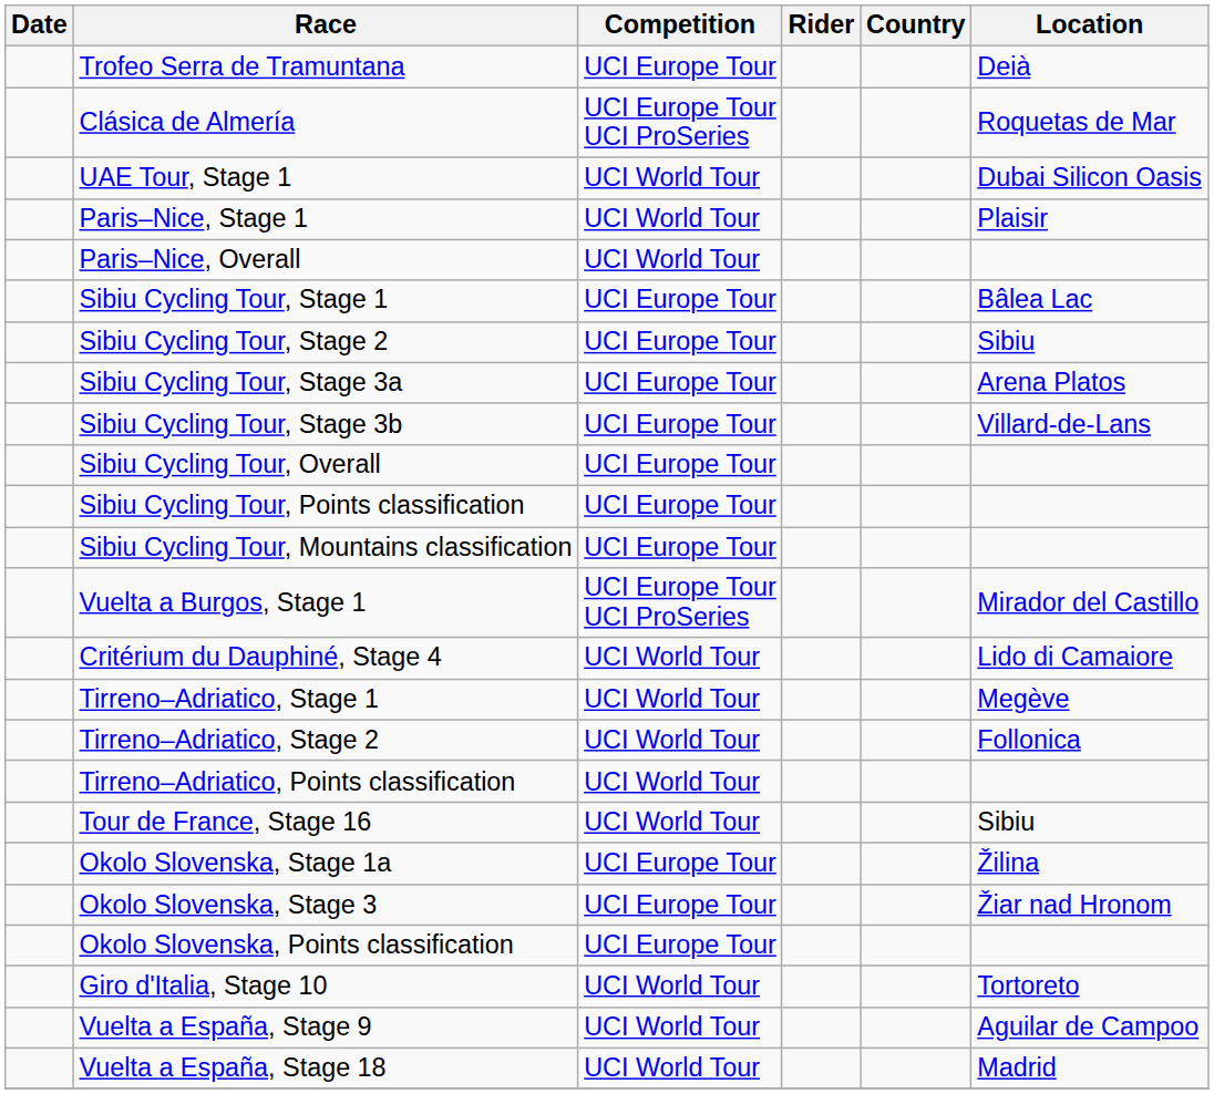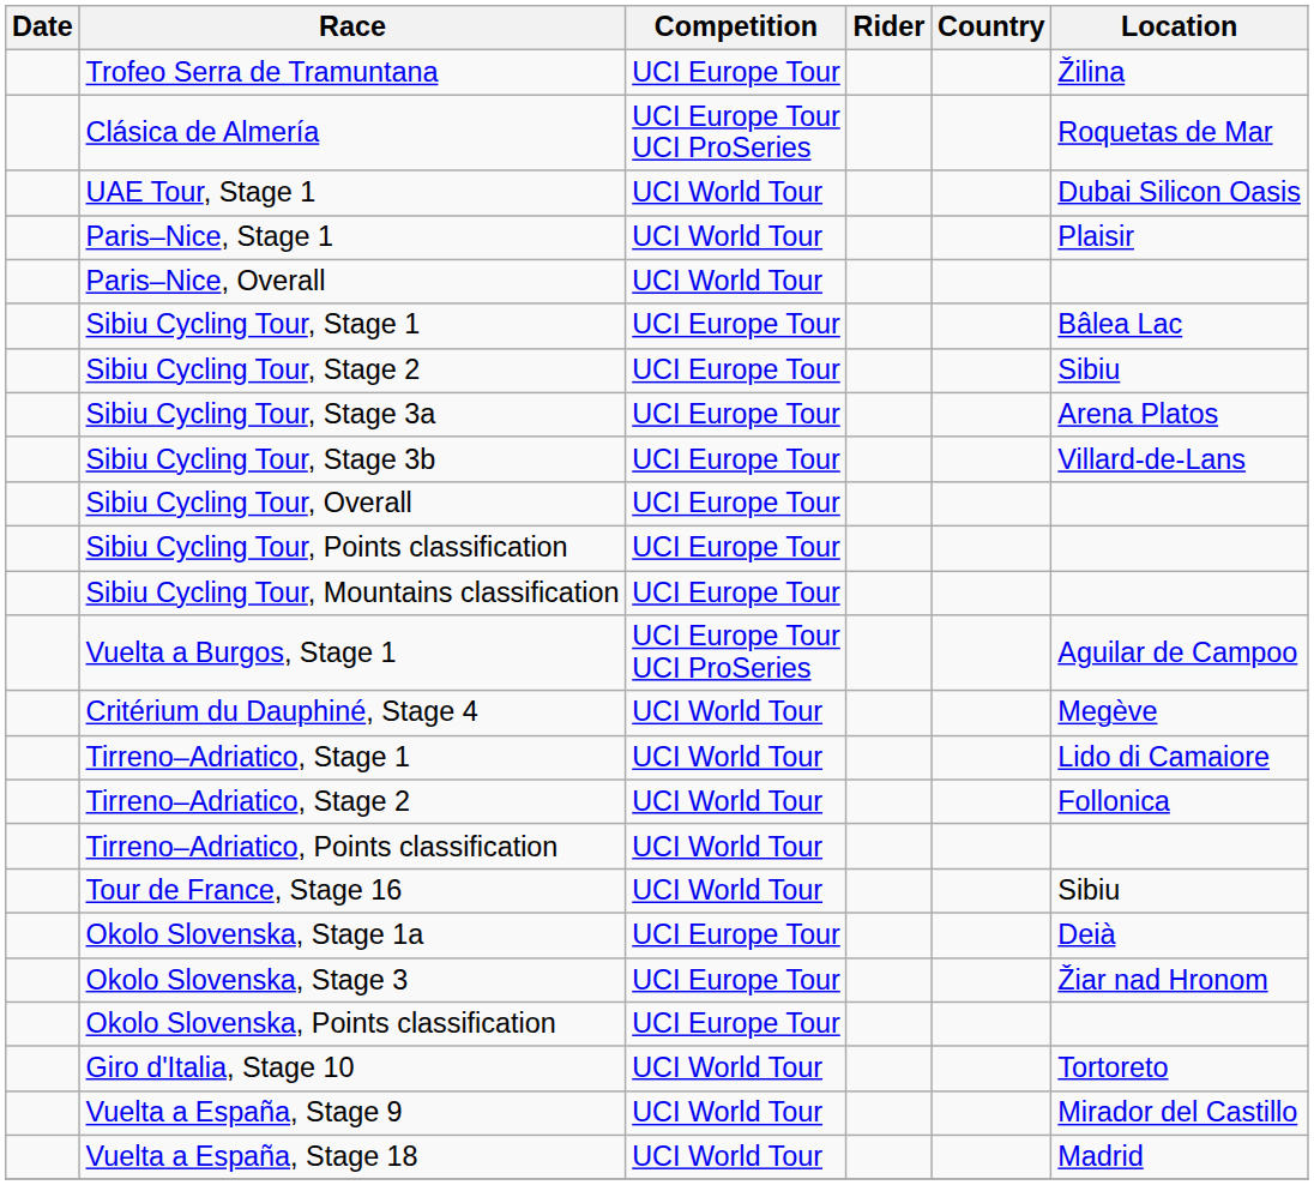 <table class="wikitable sortable">
 <tr>
 <th>Date</th>
 <th>Race</th>
 <th>Competition</th>
 <th>Rider</th>
 <th>Country</th>
 <th>Location</th>
 </tr>
 <tr>
 <td></td>
 <td><a href='#'>Trofeo Serra de Tramuntana</a></td>
 <td><a href='#'>UCI Europe Tour</a></td>
 <td></td>
 <td></td>
-<td><a href='#'>Deià</a></td>
+<td><a href='#'>Žilina</a></td>
 </tr>
 <tr>
 <td></td>
 <td><a href='#'>Clásica de Almería</a></td>
 <td><a href='#'>UCI Europe Tour</a> <br> <a href='#'>UCI ProSeries</a></td>
 <td></td>
 <td></td>
 <td><a href='#'>Roquetas de Mar</a></td>
 </tr>
 <tr>
 <td></td>
 <td><a href='#'>UAE Tour</a>, Stage 1</td>
 <td><a href='#'>UCI World Tour</a></td>
 <td></td>
 <td></td>
 <td><a href='#'>Dubai Silicon Oasis</a></td>
 </tr>
 <tr>
 <td></td>
 <td><a href='#'>Paris–Nice</a>, Stage 1</td>
 <td><a href='#'>UCI World Tour</a></td>
 <td></td>
 <td></td>
 <td><a href='#'>Plaisir</a></td>
 </tr>
 <tr>
 <td></td>
 <td><a href='#'>Paris–Nice</a>, Overall</td>
 <td><a href='#'>UCI World Tour</a></td>
 <td></td>
 <td></td>
 <td></td>
 </tr>
 <tr>
 <td></td>
 <td><a href='#'>Sibiu Cycling Tour</a>, Stage 1</td>
 <td><a href='#'>UCI Europe Tour</a></td>
 <td></td>
 <td></td>
 <td><a href='#'>Bâlea Lac</a></td>
 </tr>
 <tr>
 <td></td>
 <td><a href='#'>Sibiu Cycling Tour</a>, Stage 2</td>
 <td><a href='#'>UCI Europe Tour</a></td>
 <td></td>
 <td></td>
 <td><a href='#'>Sibiu</a></td>
 </tr>
 <tr>
 <td></td>
 <td><a href='#'>Sibiu Cycling Tour</a>, Stage 3a</td>
 <td><a href='#'>UCI Europe Tour</a></td>
 <td></td>
 <td></td>
 <td><a href='#'>Arena Platos</a></td>
 </tr>
 <tr>
 <td></td>
 <td><a href='#'>Sibiu Cycling Tour</a>, Stage 3b</td>
 <td><a href='#'>UCI Europe Tour</a></td>
 <td></td>
 <td></td>
 <td><a href='#'>Villard-de-Lans</a></td>
 </tr>
 <tr>
 <td></td>
 <td><a href='#'>Sibiu Cycling Tour</a>, Overall</td>
 <td><a href='#'>UCI Europe Tour</a></td>
 <td></td>
 <td></td>
 <td></td>
 </tr>
 <tr>
 <td></td>
 <td><a href='#'>Sibiu Cycling Tour</a>, Points classification</td>
 <td><a href='#'>UCI Europe Tour</a></td>
 <td></td>
 <td></td>
 <td></td>
 </tr>
 <tr>
 <td></td>
 <td><a href='#'>Sibiu Cycling Tour</a>, Mountains classification</td>
 <td><a href='#'>UCI Europe Tour</a></td>
 <td></td>
 <td></td>
 <td></td>
 </tr>
 <tr>
 <td></td>
 <td><a href='#'>Vuelta a Burgos</a>, Stage 1</td>
 <td><a href='#'>UCI Europe Tour</a> <br> <a href='#'>UCI ProSeries</a></td>
 <td></td>
 <td></td>
-<td><a href='#'>Mirador del Castillo</a></td>
+<td><a href='#'>Aguilar de Campoo</a></td>
 </tr>
 <tr>
 <td></td>
 <td><a href='#'>Critérium du Dauphiné</a>, Stage 4</td>
 <td><a href='#'>UCI World Tour</a></td>
 <td></td>
 <td></td>
-<td><a href='#'>Lido di Camaiore</a></td>
+<td><a href='#'>Megève</a></td>
 </tr>
 <tr>
 <td></td>
 <td><a href='#'>Tirreno–Adriatico</a>, Stage 1</td>
 <td><a href='#'>UCI World Tour</a></td>
 <td></td>
 <td></td>
-<td><a href='#'>Megève</a></td>
+<td><a href='#'>Lido di Camaiore</a></td>
 </tr>
 <tr>
 <td></td>
 <td><a href='#'>Tirreno–Adriatico</a>, Stage 2</td>
 <td><a href='#'>UCI World Tour</a></td>
 <td></td>
 <td></td>
 <td><a href='#'>Follonica</a></td>
 </tr>
 <tr>
 <td></td>
 <td><a href='#'>Tirreno–Adriatico</a>, Points classification</td>
 <td><a href='#'>UCI World Tour</a></td>
 <td></td>
 <td></td>
 <td></td>
 </tr>
 <tr>
 <td></td>
 <td><a href='#'>Tour de France</a>, Stage 16</td>
 <td><a href='#'>UCI World Tour</a></td>
 <td></td>
 <td></td>
 <td>Sibiu</td>
 </tr>
 <tr>
 <td></td>
 <td><a href='#'>Okolo Slovenska</a>, Stage 1a</td>
 <td><a href='#'>UCI Europe Tour</a></td>
 <td></td>
 <td></td>
-<td><a href='#'>Žilina</a></td>
+<td><a href='#'>Deià</a></td>
 </tr>
 <tr>
 <td></td>
 <td><a href='#'>Okolo Slovenska</a>, Stage 3</td>
 <td><a href='#'>UCI Europe Tour</a></td>
 <td></td>
 <td></td>
 <td><a href='#'>Žiar nad Hronom</a></td>
 </tr>
 <tr>
 <td></td>
 <td><a href='#'>Okolo Slovenska</a>, Points classification</td>
 <td><a href='#'>UCI Europe Tour</a></td>
 <td></td>
 <td></td>
 <td></td>
 </tr>
 <tr>
 <td></td>
 <td><a href='#'>Giro d'Italia</a>, Stage 10</td>
 <td><a href='#'>UCI World Tour</a></td>
 <td></td>
 <td></td>
 <td><a href='#'>Tortoreto</a></td>
 </tr>
 <tr>
 <td></td>
 <td><a href='#'>Vuelta a España</a>, Stage 9</td>
 <td><a href='#'>UCI World Tour</a></td>
 <td></td>
 <td></td>
-<td><a href='#'>Aguilar de Campoo</a></td>
+<td><a href='#'>Mirador del Castillo</a></td>
 </tr>
 <tr>
 <td></td>
 <td><a href='#'>Vuelta a España</a>, Stage 18</td>
 <td><a href='#'>UCI World Tour</a></td>
 <td></td>
 <td></td>
 <td><a href='#'>Madrid</a></td>
 </tr>
 <tr>
 </tr>
 </table>
